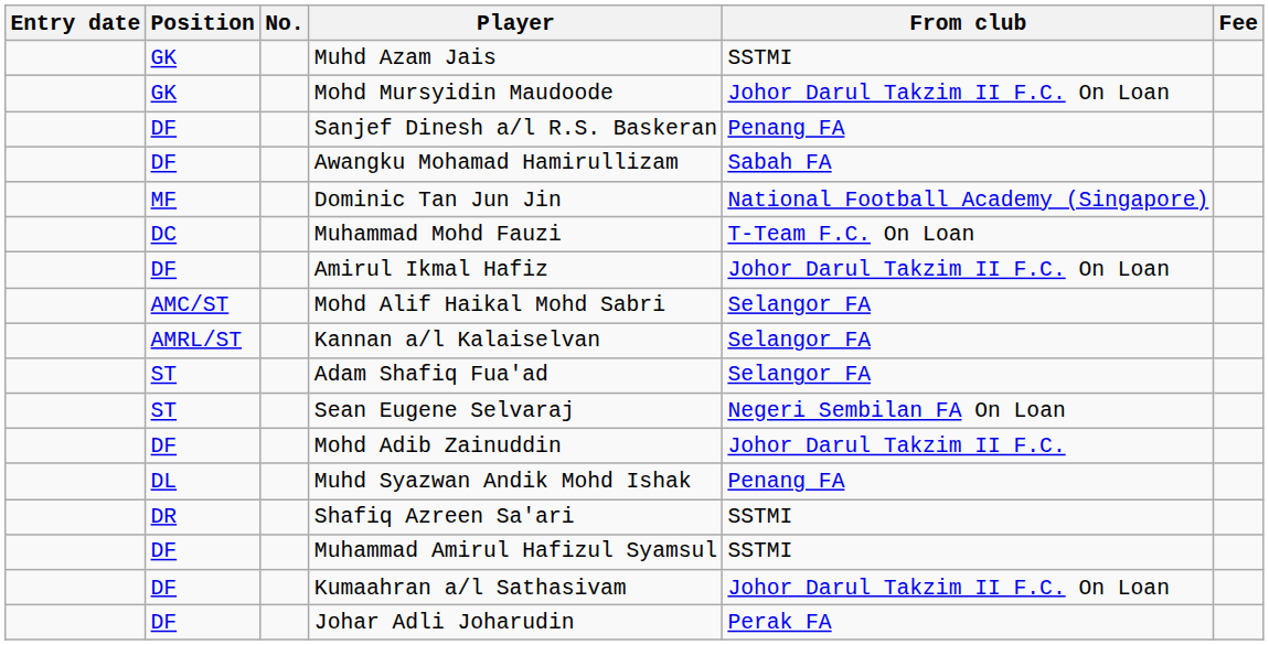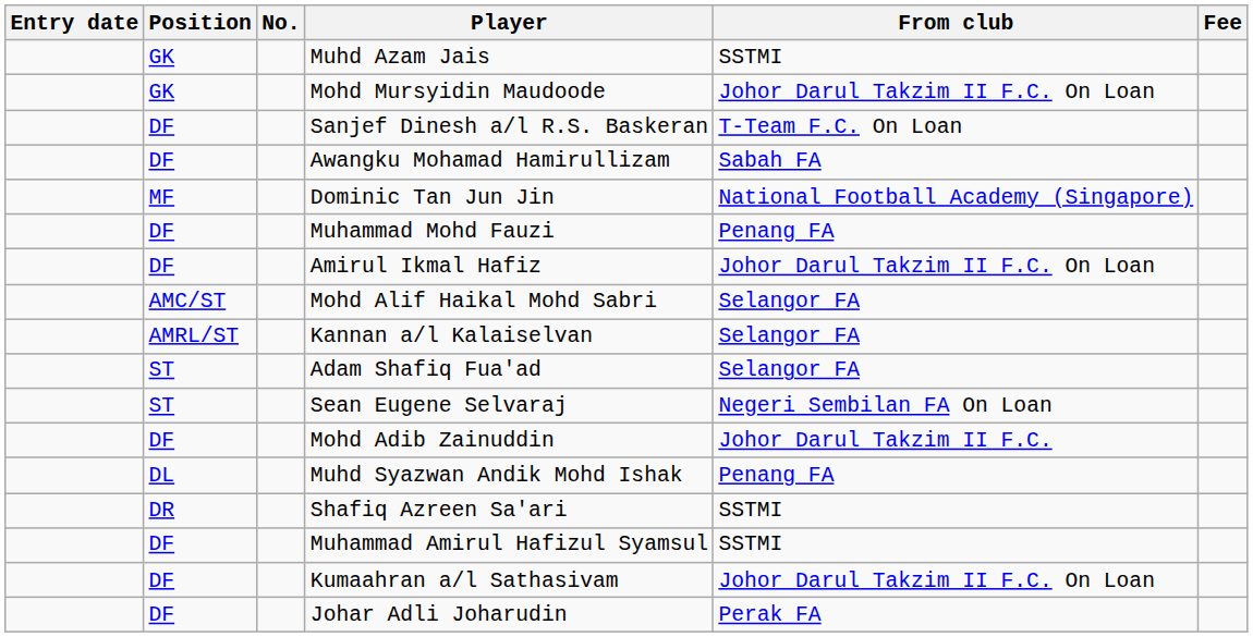 <table class="wikitable sortable">
 <tr>
 <th>Entry date</th>
 <th>Position</th>
 <th>No.</th>
 <th>Player</th>
 <th>From club</th>
 <th>Fee</th>
 </tr>
 <tr>
 <td></td>
 <td align="left"><a href='#'>GK</a></td>
 <td align="left"></td>
 <td align="left"> Muhd Azam Jais</td>
 <td align="left"> SSTMI</td>
 <td align=right></td>
 </tr>
 <tr>
 <td></td>
 <td align="left"><a href='#'>GK</a></td>
 <td align="left"></td>
 <td align="left"> Mohd Mursyidin Maudoode</td>
 <td align="left"> <a href='#'>Johor Darul Takzim II F.C.</a> On Loan</td>
 <td align=right></td>
 </tr>
 <tr>
 <td></td>
 <td align="left"><a href='#'>DF</a></td>
 <td align="left"></td>
 <td align="left"> Sanjef Dinesh a/l R.S. Baskeran</td>
-<td align="left"> <a href='#'>Penang FA</a></td>
+<td align="left"> <a href='#'>T-Team F.C.</a> On Loan</td>
 <td align=right></td>
 </tr>
 <tr>
 <td></td>
 <td align="left"><a href='#'>DF</a></td>
 <td align="left"></td>
 <td align="left"> Awangku Mohamad Hamirullizam</td>
 <td align="left"> <a href='#'>Sabah FA</a></td>
 <td align=right></td>
 </tr>
 <tr>
 <td></td>
 <td align="left"><a href='#'>MF</a></td>
 <td align="left"></td>
 <td align="left"> Dominic Tan Jun Jin</td>
 <td align="left"> <a href='#'>National Football Academy (Singapore)</a></td>
 <td align=right></td>
 </tr>
 <tr>
 <td></td>
-<td align="left"><a href='#'>DC</a></td>
+<td align="left"><a href='#'>DF</a></td>
 <td align="left"></td>
 <td align="left"> Muhammad Mohd Fauzi</td>
-<td align="left"> <a href='#'>T-Team F.C.</a> On Loan</td>
+<td align="left"> <a href='#'>Penang FA</a></td>
 <td align=right></td>
 </tr>
 <tr>
 <td></td>
 <td align="left"><a href='#'>DF</a></td>
 <td align="left"></td>
 <td align="left"> Amirul Ikmal Hafiz</td>
 <td align="left"> <a href='#'>Johor Darul Takzim II F.C.</a> On Loan</td>
 <td align=right></td>
 </tr>
 <tr>
 <td></td>
 <td align="left"><a href='#'>AMC/ST</a></td>
 <td align="left"></td>
 <td align="left"> Mohd Alif Haikal Mohd Sabri</td>
 <td align="left"> <a href='#'>Selangor FA</a></td>
 <td align=right></td>
 </tr>
 <tr>
 <td></td>
 <td align="left"><a href='#'>AMRL/ST</a></td>
 <td align="left"></td>
 <td align="left"> Kannan a/l Kalaiselvan</td>
 <td align="left"> <a href='#'>Selangor FA</a></td>
 <td align=right></td>
 </tr>
 <tr>
 <td></td>
 <td align="left"><a href='#'>ST</a></td>
 <td align="left"></td>
 <td align="left"> Adam Shafiq Fua'ad</td>
 <td align="left"> <a href='#'>Selangor FA</a></td>
 <td align=right></td>
 </tr>
 <tr>
 <td></td>
 <td align="left"><a href='#'>ST</a></td>
 <td align="left"></td>
 <td align="left"> Sean Eugene Selvaraj</td>
 <td align="left"> <a href='#'>Negeri Sembilan FA</a> On Loan</td>
 <td align=right></td>
 </tr>
 <tr>
 <td></td>
 <td align="left"><a href='#'>DF</a></td>
 <td align="left"></td>
 <td align="left"> Mohd Adib Zainuddin</td>
 <td align="left"> <a href='#'>Johor Darul Takzim II F.C.</a></td>
 <td align=right></td>
 </tr>
 <tr>
 <td></td>
 <td align="left"><a href='#'>DL</a></td>
 <td align="left"></td>
 <td align="left"> Muhd Syazwan Andik Mohd Ishak</td>
 <td align="left"> <a href='#'>Penang FA</a></td>
 <td align=right></td>
 </tr>
 <tr>
 <td></td>
 <td align="left"><a href='#'>DR</a></td>
 <td align="left"></td>
 <td align="left"> Shafiq Azreen Sa'ari</td>
 <td align="left"> SSTMI</td>
 <td align=right></td>
 </tr>
 <tr>
 <td></td>
 <td align="left"><a href='#'>DF</a></td>
 <td align="left"></td>
 <td align="left"> Muhammad Amirul Hafizul Syamsul</td>
 <td align="left"> SSTMI</td>
 <td align=right></td>
 </tr>
 <tr>
 <td></td>
 <td align="left"><a href='#'>DF</a></td>
 <td align="left"></td>
 <td align="left"> Kumaahran a/l Sathasivam</td>
 <td align="left"> <a href='#'>Johor Darul Takzim II F.C.</a> On Loan</td>
 <td align=right></td>
 </tr>
 <tr>
 <td></td>
 <td align="left"><a href='#'>DF</a></td>
 <td align="left"></td>
 <td align="left"> Johar Adli Joharudin</td>
 <td align="left"> <a href='#'>Perak FA</a></td>
 <td align=right></td>
 </tr>
 </table>
